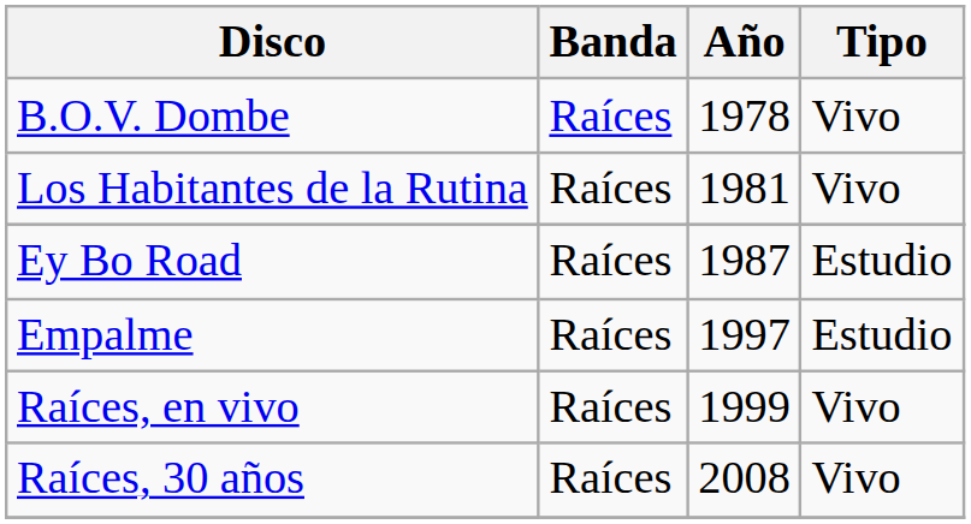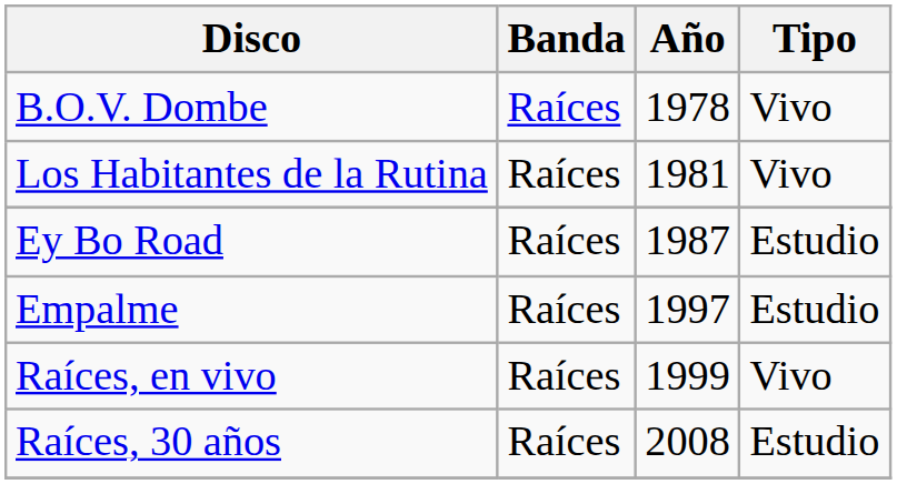 <table class="wikitable">
 <tr>
 <th>Disco</th>
 <th>Banda</th>
 <th>Año</th>
 <th>Tipo</th>
 </tr>
 <tr>
 <td><a href='#'>B.O.V. Dombe</a></td>
 <td><a href='#'>Raíces</a></td>
 <td>1978</td>
 <td>Vivo</td>
 </tr>
 <tr>
 <td><a href='#'>Los Habitantes de la Rutina</a></td>
 <td>Raíces</td>
 <td>1981</td>
 <td>Vivo</td>
 </tr>
 <tr>
 </tr>
 <tr>
 </tr>
 <tr>
 <td><a href='#'>Ey Bo Road</a></td>
 <td>Raíces</td>
 <td>1987</td>
 <td>Estudio</td>
 </tr>
 <tr>
 <td><a href='#'>Empalme</a></td>
 <td>Raíces</td>
 <td>1997</td>
 <td>Estudio</td>
 </tr>
 <tr>
 <td><a href='#'>Raíces, en vivo</a></td>
 <td>Raíces</td>
 <td>1999</td>
 <td>Vivo</td>
 </tr>
 <tr>
 <td><a href='#'>Raíces, 30 años</a></td>
 <td>Raíces</td>
 <td>2008</td>
-<td>Vivo</td>
+<td>Estudio</td>
 </tr>
 <tr>
 </tr>
 </table>
